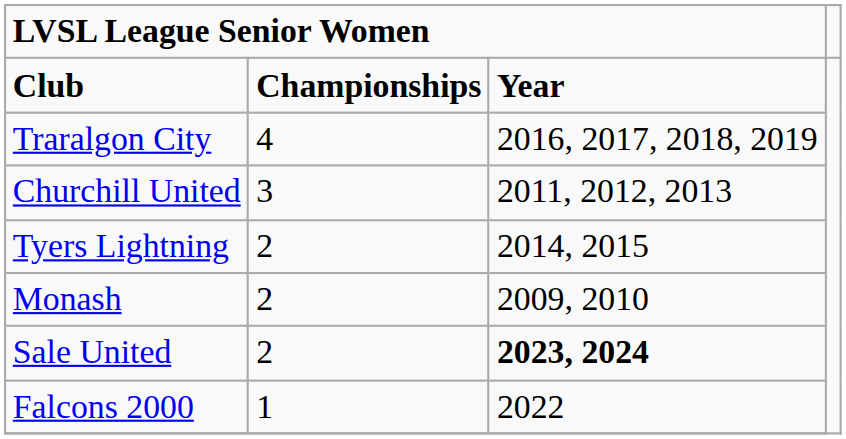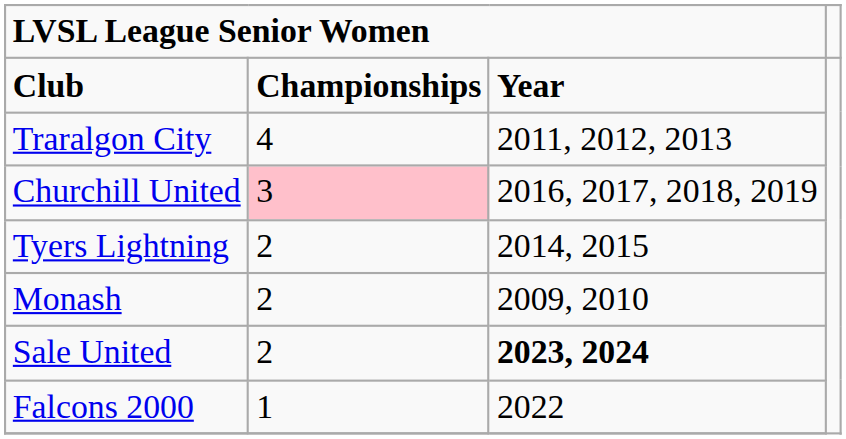 <table class="wikitable sortable mw-collapsible mw-collapsed">
 <tr>
 <td colspan="3"><strong>LVSL League Senior Women</strong></td>
 <td></td>
 </tr>
 <tr>
 <td><strong>Club</strong></td>
 <td><strong>Championships</strong></td>
 <td><strong>Year</strong></td>
 </tr>
 <tr>
 <td><a href='#'>Traralgon City</a></td>
 <td>4</td>
-<td>2016, 2017, 2018, 2019</td>
+<td>2011, 2012, 2013</td>
 </tr>
 <tr>
 <td><a href='#'>Churchill United</a></td>
-<td>3</td>
-<td>2011, 2012, 2013</td>
+<td style="background: pink;">3</td>
+<td>2016, 2017, 2018, 2019</td>
 </tr>
 <tr>
 <td><a href='#'>Tyers Lightning</a></td>
 <td>2</td>
 <td>2014, 2015</td>
 </tr>
 <tr>
 <td><a href='#'>Monash</a></td>
 <td>2</td>
 <td>2009, 2010</td>
 </tr>
 <tr>
 <td><a href='#'>Sale United</a></td>
 <td>2</td>
 <td><strong>2023, 2024</strong></td>
 </tr>
 <tr>
 <td><a href='#'>Falcons 2000</a></td>
 <td>1</td>
 <td>2022</td>
 </tr>
 <tr>
 </tr>
 </table>
